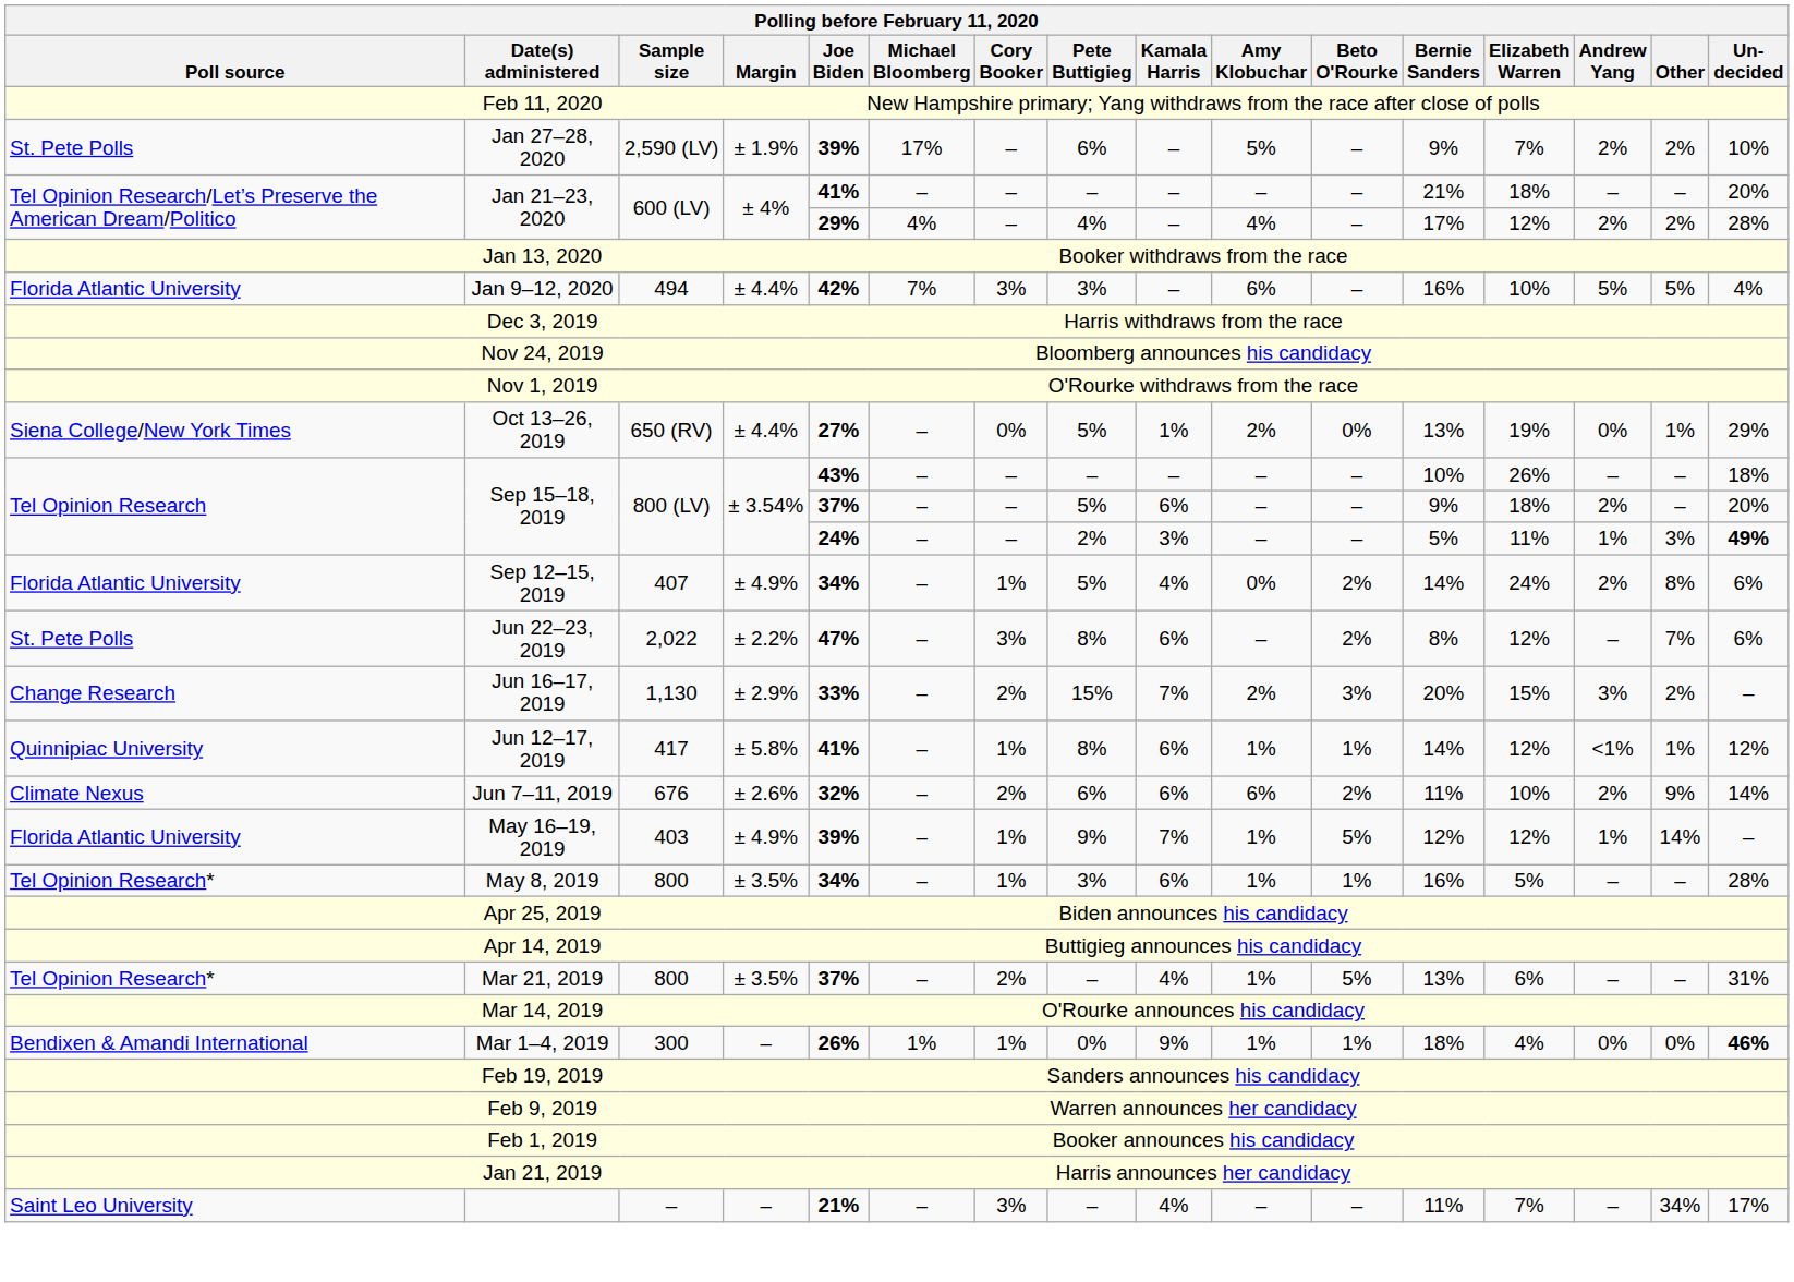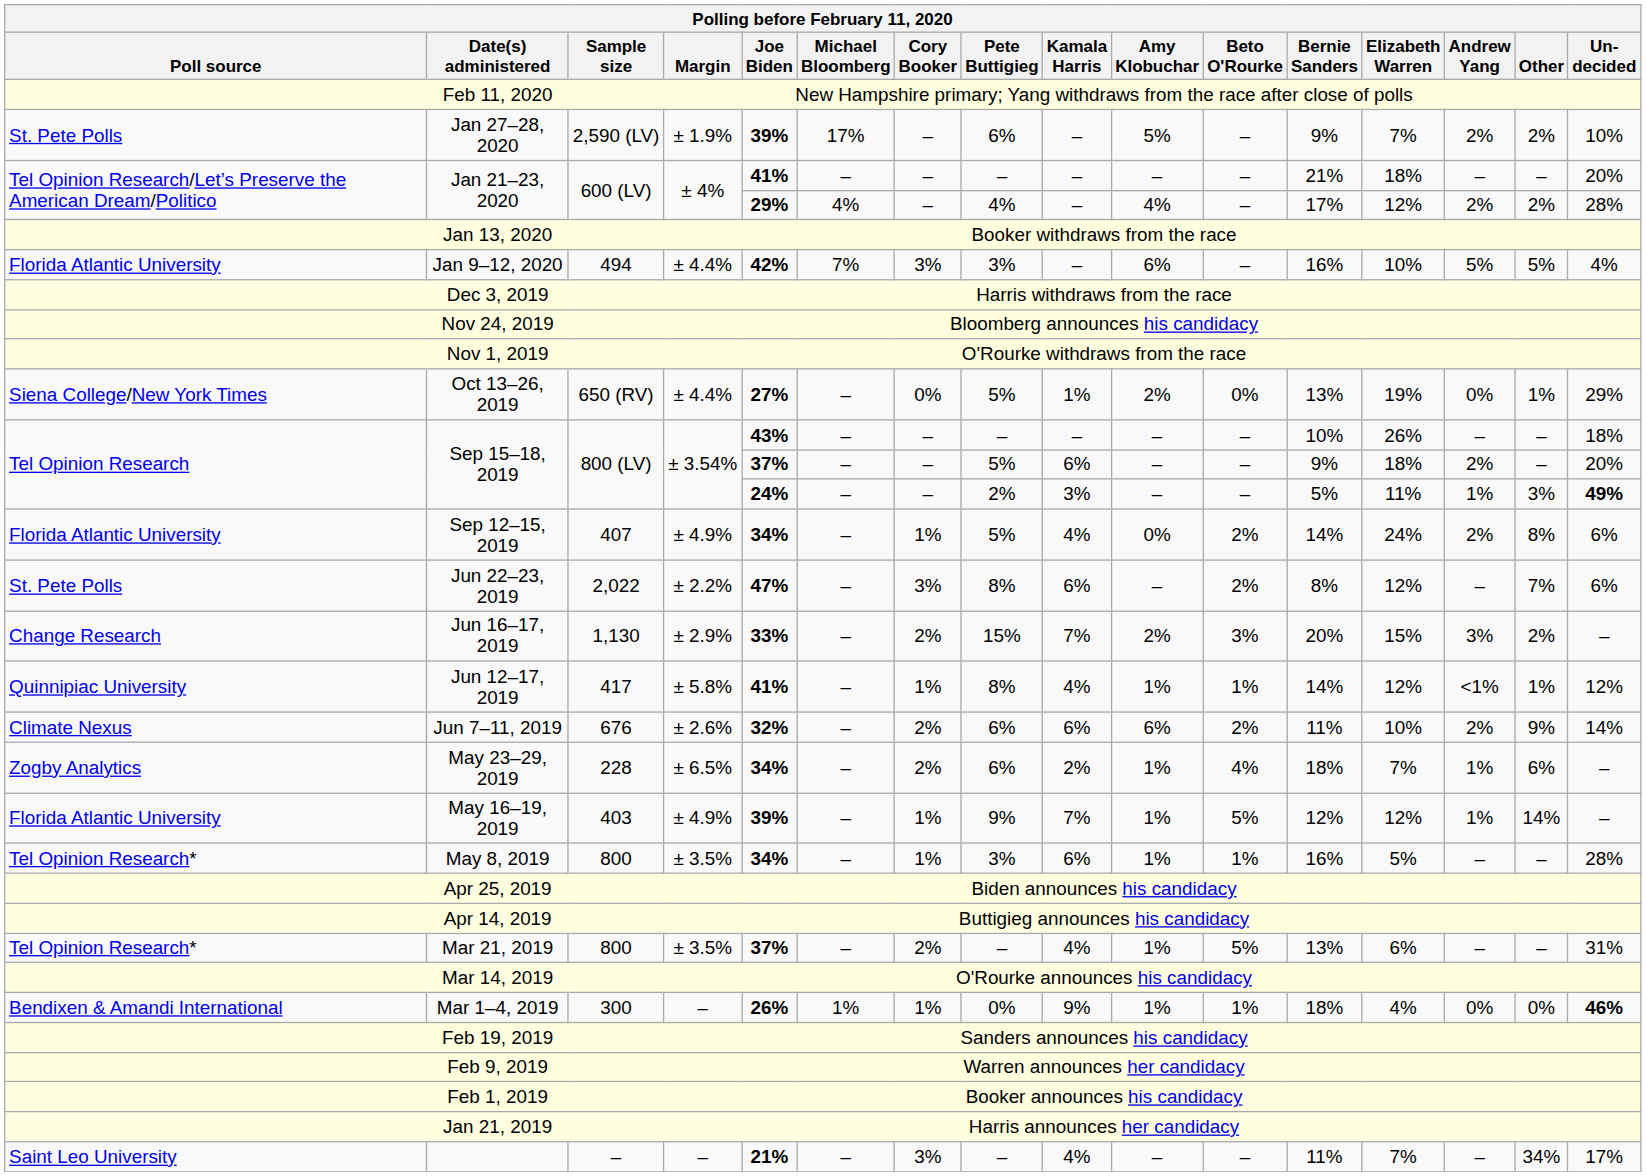 <table class="wikitable mw-collapsible mw-collapsed" style="font-size:90%;text-align:center;">
 <tr valign=bottom style="font-size:90%;">
 <th colspan="16">Polling before February 11, 2020</th>
 </tr>
 <tr valign=bottom style="font-size:90%;">
 <th>Poll source</th>
 <th>Date(s)<br>administered</th>
 <th>Sample<br>size</th>
 <th>Margin<br></th>
 <th>Joe<br>Biden</th>
 <th>Michael<br>Bloomberg</th>
 <th>Cory<br>Booker</th>
 <th>Pete<br>Buttigieg</th>
 <th>Kamala<br>Harris</th>
 <th>Amy<br>Klobuchar</th>
 <th>Beto<br>O'Rourke</th>
 <th>Bernie<br>Sanders</th>
 <th>Elizabeth<br>Warren</th>
 <th>Andrew<br>Yang</th>
 <th>Other</th>
 <th>Un-<br>decided</th>
 </tr>
 <tr style="background:lightyellow;">
 <td style="border-right-style:hidden;"></td>
 <td style="border-right-style:hidden;">Feb 11, 2020</td>
 <td colspan="14">New Hampshire primary; Yang withdraws from the race after close of polls</td>
 </tr>
 <tr>
 <td style="text-align:left;"><a href='#'>St. Pete Polls</a></td>
 <td>Jan 27–28, 2020</td>
 <td>2,590 (LV)</td>
 <td>± 1.9%</td>
 <td><strong>39%</strong></td>
 <td>17%</td>
 <td>–</td>
 <td>6%</td>
 <td>–</td>
 <td>5%</td>
 <td>–</td>
 <td>9%</td>
 <td>7%</td>
 <td>2%</td>
 <td>2%</td>
 <td>10%</td>
 </tr>
 <tr>
 <td rowspan=2 style="text-align:left;"><a href='#'>Tel Opinion Research</a>/<a href='#'>Let’s Preserve the American Dream</a>/<a href='#'>Politico</a></td>
 <td rowspan=2>Jan 21–23, 2020</td>
 <td rowspan=2>600 (LV)</td>
 <td rowspan=2>± 4%</td>
 <td><strong>41%</strong></td>
 <td>–</td>
 <td>–</td>
 <td>–</td>
 <td>–</td>
 <td>–</td>
 <td>–</td>
 <td>21%</td>
 <td>18%</td>
 <td>–</td>
 <td>–</td>
 <td>20%</td>
 </tr>
 <tr>
 <td><strong>29%</strong></td>
 <td>4%</td>
 <td>–</td>
 <td>4%</td>
 <td>–</td>
 <td>4%</td>
 <td>–</td>
 <td>17%</td>
 <td>12%</td>
 <td>2%</td>
 <td>2%</td>
 <td>28%</td>
 </tr>
 <tr style="background:lightyellow;">
 <td style="border-right-style:hidden;"></td>
 <td style="border-right-style:hidden;">Jan 13, 2020</td>
 <td colspan="14">Booker withdraws from the race</td>
 </tr>
 <tr>
 <td style="text-align:left;"><a href='#'>Florida Atlantic University</a></td>
 <td>Jan 9–12, 2020</td>
 <td>494</td>
 <td>± 4.4%</td>
 <td><strong>42%</strong></td>
 <td>7%</td>
 <td>3%</td>
 <td>3%</td>
 <td>–</td>
 <td>6%</td>
 <td>–</td>
 <td>16%</td>
 <td>10%</td>
 <td>5%</td>
 <td>5%</td>
 <td>4%</td>
 </tr>
 <tr style="background:lightyellow;">
 <td style="border-right-style:hidden;"></td>
 <td style="border-right-style:hidden;">Dec 3, 2019</td>
 <td colspan="14">Harris withdraws from the race</td>
 </tr>
 <tr style="background:lightyellow;">
 <td style="border-right-style:hidden;"></td>
 <td style="border-right-style:hidden;">Nov 24, 2019</td>
 <td colspan="14">Bloomberg announces <a href='#'>his candidacy</a></td>
 </tr>
 <tr style="background:lightyellow;">
 <td style="border-right-style:hidden;"></td>
 <td style="border-right-style:hidden;">Nov 1, 2019</td>
 <td colspan="14">O'Rourke withdraws from the race</td>
 </tr>
 <tr>
 <td style="text-align:left;"><a href='#'>Siena College</a>/<a href='#'>New York Times</a></td>
 <td>Oct 13–26, 2019</td>
 <td>650 (RV)</td>
 <td>± 4.4%</td>
 <td><strong>27%</strong></td>
 <td>–</td>
 <td>0%</td>
 <td>5%</td>
 <td>1%</td>
 <td>2%</td>
 <td>0%</td>
 <td>13%</td>
 <td>19%</td>
 <td>0%</td>
 <td>1%</td>
 <td>29%</td>
 </tr>
 <tr>
 <td rowspan="3" style="text-align:left;"><a href='#'>Tel Opinion Research</a></td>
 <td rowspan=3>Sep 15–18, 2019</td>
 <td rowspan=3>800 (LV)</td>
 <td rowspan=3>± 3.54%</td>
 <td><strong>43%</strong></td>
 <td>–</td>
 <td>–</td>
 <td>–</td>
 <td>–</td>
 <td>–</td>
 <td>–</td>
 <td>10%</td>
 <td>26%</td>
 <td>–</td>
 <td>–</td>
 <td>18%</td>
 </tr>
 <tr>
 <td><strong>37%</strong></td>
 <td>–</td>
 <td>–</td>
 <td>5%</td>
 <td>6%</td>
 <td>–</td>
 <td>–</td>
 <td>9%</td>
 <td>18%</td>
 <td>2%</td>
 <td>–</td>
 <td>20%</td>
 </tr>
 <tr>
 <td><strong>24%</strong></td>
 <td>–</td>
 <td>–</td>
 <td>2%</td>
 <td>3%</td>
 <td>–</td>
 <td>–</td>
 <td>5%</td>
 <td>11%</td>
 <td>1%</td>
 <td>3%</td>
 <td><strong>49%</strong></td>
 </tr>
 <tr>
 <td style="text-align:left;"><a href='#'>Florida Atlantic University</a></td>
 <td>Sep 12–15, 2019</td>
 <td>407</td>
 <td>± 4.9%</td>
 <td><strong>34%</strong></td>
 <td>–</td>
 <td>1%</td>
 <td>5%</td>
 <td>4%</td>
 <td>0%</td>
 <td>2%</td>
 <td>14%</td>
 <td>24%</td>
 <td>2%</td>
 <td>8%</td>
 <td>6%</td>
 </tr>
 <tr>
 <td style="text-align:left;"><a href='#'>St. Pete Polls</a></td>
 <td>Jun 22–23, 2019</td>
 <td>2,022</td>
 <td>± 2.2%</td>
 <td><strong>47%</strong></td>
 <td>–</td>
 <td>3%</td>
 <td>8%</td>
 <td>6%</td>
 <td>–</td>
 <td>2%</td>
 <td>8%</td>
 <td>12%</td>
 <td>–</td>
 <td>7%</td>
 <td>6%</td>
 </tr>
 <tr>
 <td style="text-align:left;"><a href='#'>Change Research</a></td>
 <td>Jun 16–17, 2019</td>
 <td>1,130</td>
 <td>± 2.9%</td>
 <td><strong>33%</strong></td>
 <td>–</td>
 <td>2%</td>
 <td>15%</td>
 <td>7%</td>
 <td>2%</td>
 <td>3%</td>
 <td>20%</td>
 <td>15%</td>
 <td>3%</td>
 <td>2%</td>
 <td>–</td>
 </tr>
 <tr>
 <td style="text-align:left;"><a href='#'>Quinnipiac University</a></td>
 <td>Jun 12–17, 2019</td>
 <td>417</td>
 <td>± 5.8%</td>
 <td><strong>41%</strong></td>
 <td>–</td>
 <td>1%</td>
 <td>8%</td>
-<td>6%</td>
+<td>4%</td>
 <td>1%</td>
 <td>1%</td>
 <td>14%</td>
 <td>12%</td>
 <td><1%</td>
 <td>1%</td>
 <td>12%</td>
 </tr>
 <tr>
 <td style="text-align:left;"><a href='#'>Climate Nexus</a></td>
 <td>Jun 7–11, 2019</td>
 <td>676</td>
 <td>± 2.6%</td>
 <td><strong>32%</strong></td>
 <td>–</td>
 <td>2%</td>
 <td>6%</td>
 <td>6%</td>
 <td>6%</td>
 <td>2%</td>
 <td>11%</td>
 <td>10%</td>
 <td>2%</td>
 <td>9%</td>
 <td>14%</td>
+</tr>
+<tr>
+<td style="text-align:left;"><a href='#'>Zogby Analytics</a></td>
+<td>May 23–29, 2019</td>
+<td>228</td>
+<td>± 6.5%</td>
+<td><strong>34%</strong></td>
+<td>–</td>
+<td>2%</td>
+<td>6%</td>
+<td>2%</td>
+<td>1%</td>
+<td>4%</td>
+<td>18%</td>
+<td>7%</td>
+<td>1%</td>
+<td>6%</td>
+<td>–</td>
 </tr>
 <tr>
 <td style="text-align:left;"><a href='#'>Florida Atlantic University</a></td>
 <td>May 16–19, 2019</td>
 <td>403</td>
 <td>± 4.9%</td>
 <td><strong>39%</strong></td>
 <td>–</td>
 <td>1%</td>
 <td>9%</td>
 <td>7%</td>
 <td>1%</td>
 <td>5%</td>
 <td>12%</td>
 <td>12%</td>
 <td>1%</td>
 <td>14%</td>
 <td>–</td>
 </tr>
 <tr>
 <td style="text-align:left;"><a href='#'>Tel Opinion Research</a>*</td>
 <td>May 8, 2019</td>
 <td>800</td>
 <td>± 3.5%</td>
 <td><strong>34%</strong></td>
 <td>–</td>
 <td>1%</td>
 <td>3%</td>
 <td>6%</td>
 <td>1%</td>
 <td>1%</td>
 <td>16%</td>
 <td>5%</td>
 <td>–</td>
 <td>–</td>
 <td>28%</td>
 </tr>
 <tr style="background:lightyellow;">
 <td style="border-right-style:hidden;"></td>
 <td style="border-right-style:hidden;">Apr 25, 2019</td>
 <td colspan="14">Biden announces <a href='#'>his candidacy</a></td>
 </tr>
 <tr style="background:lightyellow;">
 <td style="border-right-style:hidden;"></td>
 <td style="border-right-style:hidden;">Apr 14, 2019</td>
 <td colspan="14">Buttigieg announces <a href='#'>his candidacy</a></td>
 </tr>
 <tr>
 <td style="text-align:left;"><a href='#'>Tel Opinion Research</a>*</td>
 <td>Mar 21, 2019</td>
 <td>800</td>
 <td>± 3.5%</td>
 <td><strong>37%</strong></td>
 <td>–</td>
 <td>2%</td>
 <td>–</td>
 <td>4%</td>
 <td>1%</td>
 <td>5%</td>
 <td>13%</td>
 <td>6%</td>
 <td>–</td>
 <td>–</td>
 <td>31%</td>
 </tr>
 <tr style="background:lightyellow;">
 <td style="border-right-style:hidden;"></td>
 <td style="border-right-style:hidden;">Mar 14, 2019</td>
 <td colspan="14">O'Rourke announces <a href='#'>his candidacy</a></td>
 </tr>
 <tr>
 <td style="text-align:left;"><a href='#'>Bendixen & Amandi International</a></td>
 <td>Mar 1–4, 2019</td>
 <td>300</td>
 <td>–</td>
 <td><strong>26%</strong></td>
 <td>1%</td>
 <td>1%</td>
 <td>0%</td>
 <td>9%</td>
 <td>1%</td>
 <td>1%</td>
 <td>18%</td>
 <td>4%</td>
 <td>0%</td>
 <td>0%</td>
 <td><strong>46%</strong></td>
 </tr>
 <tr style="background:lightyellow;">
 <td style="border-right-style:hidden;"></td>
 <td style="border-right-style:hidden;">Feb 19, 2019</td>
 <td colspan="14">Sanders announces <a href='#'>his candidacy</a></td>
 </tr>
 <tr style="background:lightyellow;">
 <td style="border-right-style:hidden;"></td>
 <td style="border-right-style:hidden;">Feb 9, 2019</td>
 <td colspan="14">Warren announces <a href='#'>her candidacy</a></td>
 </tr>
 <tr style="background:lightyellow;">
 <td style="border-right-style:hidden;"></td>
 <td style="border-right-style:hidden;">Feb 1, 2019</td>
 <td colspan="14">Booker announces <a href='#'>his candidacy</a></td>
 </tr>
 <tr style="background:lightyellow;">
 <td style="border-right-style:hidden;"></td>
 <td style="border-right-style:hidden;">Jan 21, 2019</td>
 <td colspan="14">Harris announces <a href='#'>her candidacy</a></td>
 </tr>
 <tr>
 <td style="text-align:left;"><a href='#'>Saint Leo University</a></td>
 <td></td>
 <td>–</td>
 <td>–</td>
 <td><strong>21%</strong></td>
 <td>–</td>
 <td>3%</td>
 <td>–</td>
 <td>4%</td>
 <td>–</td>
 <td>–</td>
 <td>11%</td>
 <td>7%</td>
 <td>–</td>
 <td>34%</td>
 <td>17%</td>
 </tr>
 </table>
